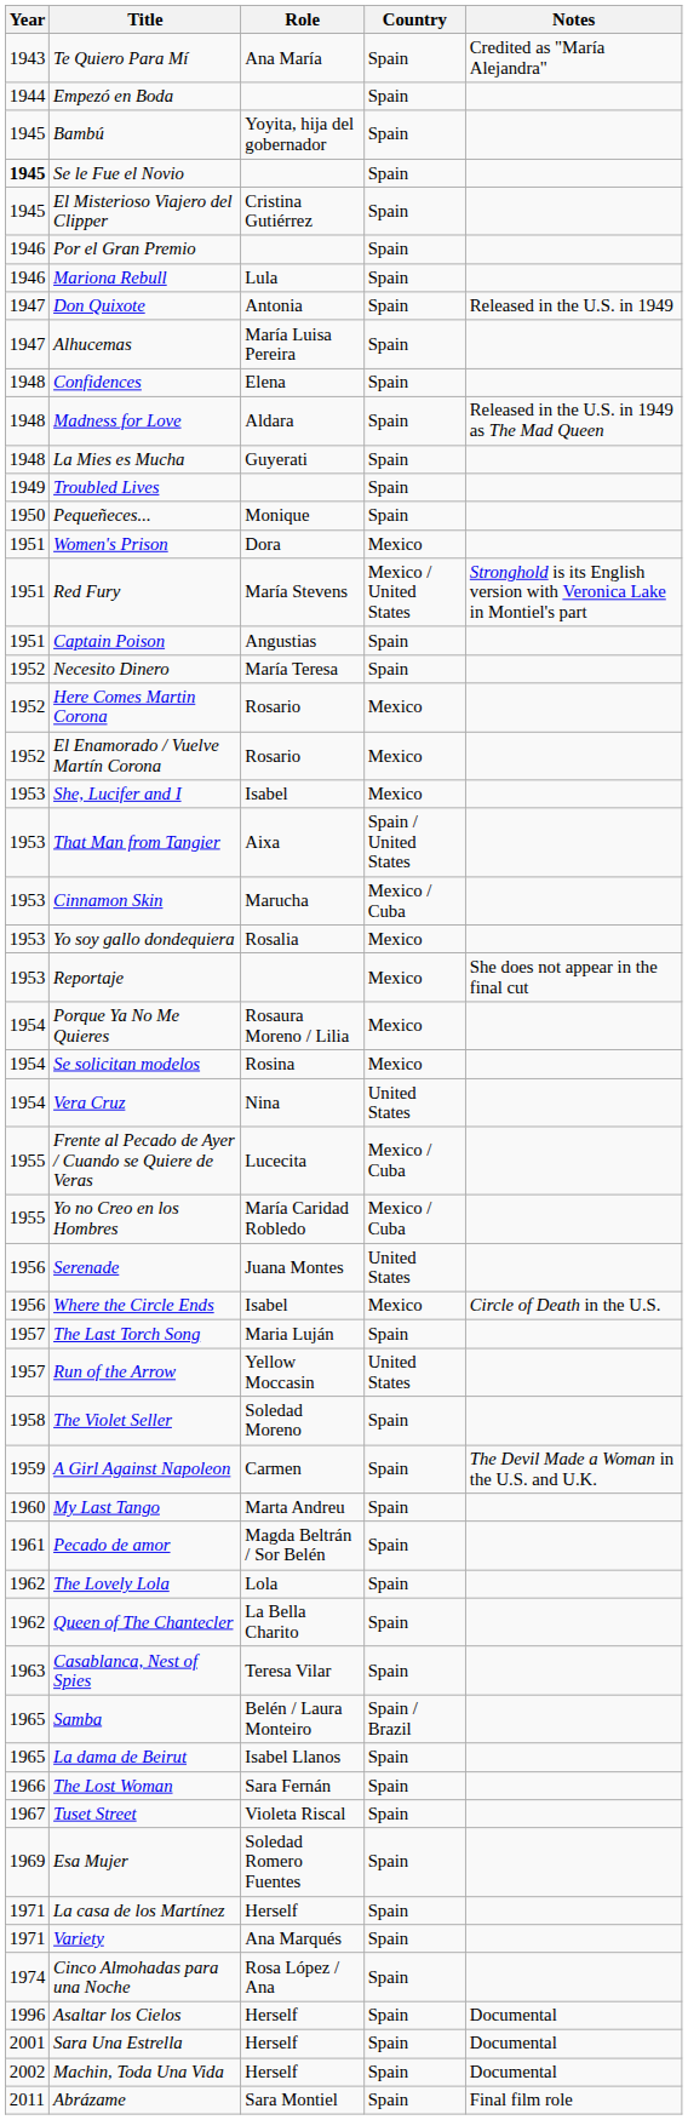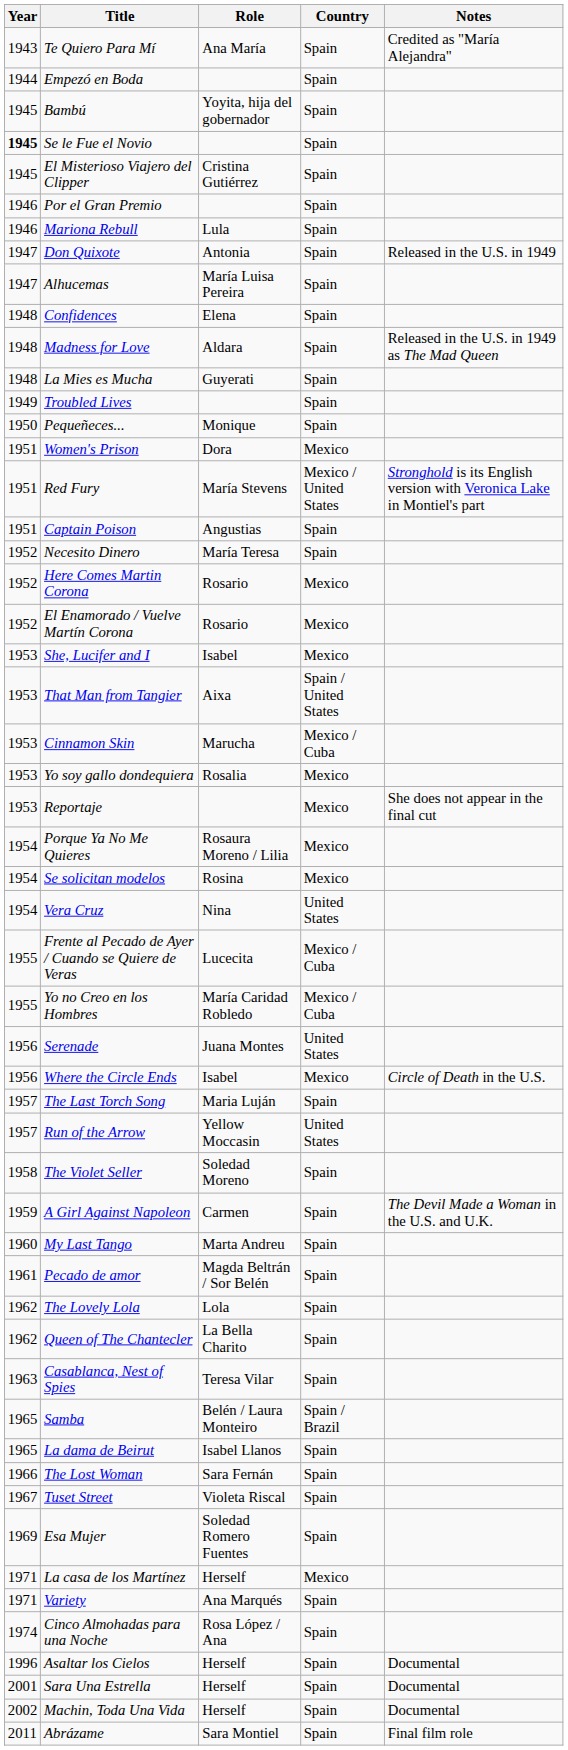 <table class="wikitable sortable">
 <tr>
 <th>Year</th>
 <th>Title</th>
 <th>Role</th>
 <th class="unsortable">Country</th>
 <th class="unsortable">Notes</th>
 </tr>
 <tr>
 <td>1943</td>
 <td><em>Te Quiero Para Mí</em></td>
 <td>Ana María</td>
 <td>Spain</td>
 <td>Credited as "María Alejandra"</td>
 </tr>
 <tr>
 <td>1944</td>
 <td><em>Empezó en Boda</em></td>
 <td></td>
 <td>Spain</td>
 <td></td>
 </tr>
 <tr>
 <td>1945</td>
 <td><em>Bambú</em></td>
 <td>Yoyita, hija del gobernador</td>
 <td>Spain</td>
 <td></td>
 </tr>
 <tr>
 <td><strong>1945</strong></td>
 <td><em>Se le Fue el Novio</em></td>
 <td></td>
 <td>Spain</td>
 <td></td>
 </tr>
 <tr>
 <td>1945</td>
 <td><em>El Misterioso Viajero del Clipper</em></td>
 <td>Cristina Gutiérrez</td>
 <td>Spain</td>
 <td></td>
 </tr>
 <tr>
 <td>1946</td>
 <td><em>Por el Gran Premio</em></td>
 <td></td>
 <td>Spain</td>
 <td></td>
 </tr>
 <tr>
 <td>1946</td>
 <td><em><a href='#'>Mariona Rebull</a></em></td>
 <td>Lula</td>
 <td>Spain</td>
 <td></td>
 </tr>
 <tr>
 <td>1947</td>
 <td><em><a href='#'>Don Quixote</a></em></td>
 <td>Antonia</td>
 <td>Spain</td>
 <td>Released in the U.S. in 1949</td>
 </tr>
 <tr>
 <td>1947</td>
 <td><em>Alhucemas</em></td>
 <td>María Luisa Pereira</td>
 <td>Spain</td>
 <td></td>
 </tr>
 <tr>
 <td>1948</td>
 <td><em><a href='#'>Confidences</a></em></td>
 <td>Elena</td>
 <td>Spain</td>
 <td></td>
 </tr>
 <tr>
 <td>1948</td>
 <td><em><a href='#'>Madness for Love</a></em></td>
 <td>Aldara</td>
 <td>Spain</td>
 <td>Released in the U.S. in 1949 as <em>The Mad Queen</em></td>
 </tr>
 <tr>
 <td>1948</td>
 <td><em>La Mies es Mucha</em></td>
 <td>Guyerati</td>
 <td>Spain</td>
 <td></td>
 </tr>
 <tr>
 <td>1949</td>
 <td><em><a href='#'>Troubled Lives</a></em></td>
 <td></td>
 <td>Spain</td>
 <td></td>
 </tr>
 <tr>
 <td>1950</td>
 <td><em>Pequeñeces...</em></td>
 <td>Monique</td>
 <td>Spain</td>
 <td></td>
 </tr>
 <tr>
 <td>1951</td>
 <td><em><a href='#'>Women's Prison</a></em></td>
 <td>Dora</td>
 <td>Mexico</td>
 <td></td>
 </tr>
 <tr>
 <td>1951</td>
 <td><em>Red Fury</em></td>
 <td>María Stevens</td>
 <td>Mexico / United States</td>
 <td><em><a href='#'>Stronghold</a></em> is its English version with <a href='#'>Veronica Lake</a> in Montiel's part</td>
 </tr>
 <tr>
 <td>1951</td>
 <td><em><a href='#'>Captain Poison</a></em></td>
 <td>Angustias</td>
 <td>Spain</td>
 <td></td>
 </tr>
 <tr>
 <td>1952</td>
 <td><em>Necesito Dinero</em></td>
 <td>María Teresa</td>
 <td>Spain</td>
 <td></td>
 </tr>
 <tr>
 <td>1952</td>
 <td><em><a href='#'>Here Comes Martin Corona</a></em></td>
 <td>Rosario</td>
 <td>Mexico</td>
 <td></td>
 </tr>
 <tr>
 <td>1952</td>
 <td><em>El Enamorado / Vuelve Martín Corona</em></td>
 <td>Rosario</td>
 <td>Mexico</td>
 <td></td>
 </tr>
 <tr>
 <td>1953</td>
 <td><em><a href='#'>She, Lucifer and I</a></em></td>
 <td>Isabel</td>
 <td>Mexico</td>
 <td></td>
 </tr>
 <tr>
 <td>1953</td>
 <td><em><a href='#'>That Man from Tangier</a></em></td>
 <td>Aixa</td>
 <td>Spain / United States</td>
 <td></td>
 </tr>
 <tr>
 <td>1953</td>
 <td><em><a href='#'>Cinnamon Skin</a></em></td>
 <td>Marucha</td>
 <td>Mexico / Cuba</td>
 <td></td>
 </tr>
 <tr>
 <td>1953</td>
 <td><em>Yo soy gallo dondequiera</em></td>
 <td>Rosalia</td>
 <td>Mexico</td>
 <td></td>
 </tr>
 <tr>
 <td>1953</td>
 <td><em>Reportaje</em></td>
 <td></td>
 <td>Mexico</td>
 <td>She does not appear in the final cut</td>
 </tr>
 <tr>
 <td>1954</td>
 <td><em>Porque Ya No Me Quieres</em></td>
 <td>Rosaura Moreno / Lilia</td>
 <td>Mexico</td>
 <td></td>
 </tr>
 <tr>
 <td>1954</td>
 <td><em><a href='#'>Se solicitan modelos</a></em></td>
 <td>Rosina</td>
 <td>Mexico</td>
 <td></td>
 </tr>
 <tr>
 <td>1954</td>
 <td><em><a href='#'>Vera Cruz</a></em></td>
 <td>Nina</td>
 <td>United States</td>
 <td></td>
 </tr>
 <tr>
 <td>1955</td>
 <td><em>Frente al Pecado de Ayer / Cuando se Quiere de Veras</em></td>
 <td>Lucecita</td>
 <td>Mexico / Cuba</td>
 <td></td>
 </tr>
 <tr>
 <td>1955</td>
 <td><em>Yo no Creo en los Hombres</em></td>
 <td>María Caridad Robledo</td>
 <td>Mexico / Cuba</td>
 <td></td>
 </tr>
 <tr>
 <td>1956</td>
 <td><em><a href='#'>Serenade</a></em></td>
 <td>Juana Montes</td>
 <td>United States</td>
 <td></td>
 </tr>
 <tr>
 <td>1956</td>
 <td><em><a href='#'>Where the Circle Ends</a></em></td>
 <td>Isabel</td>
 <td>Mexico</td>
 <td><em>Circle of Death</em> in the U.S.</td>
 </tr>
 <tr>
 <td>1957</td>
 <td><em><a href='#'>The Last Torch Song</a></em></td>
 <td>Maria Luján</td>
 <td>Spain</td>
 <td></td>
 </tr>
 <tr>
 <td>1957</td>
 <td><em><a href='#'>Run of the Arrow</a></em></td>
 <td>Yellow Moccasin</td>
 <td>United States</td>
 <td></td>
 </tr>
 <tr>
 <td>1958</td>
 <td><em><a href='#'>The Violet Seller</a></em></td>
 <td>Soledad Moreno</td>
 <td>Spain</td>
 <td></td>
 </tr>
 <tr>
 <td>1959</td>
 <td><em><a href='#'>A Girl Against Napoleon</a></em></td>
 <td>Carmen</td>
 <td>Spain</td>
 <td><em>The Devil Made a Woman</em> in the U.S. and U.K.</td>
 </tr>
 <tr>
 <td>1960</td>
 <td><em><a href='#'>My Last Tango</a></em></td>
 <td>Marta Andreu</td>
 <td>Spain</td>
 <td></td>
 </tr>
 <tr>
 <td>1961</td>
 <td><em><a href='#'>Pecado de amor</a></em></td>
 <td>Magda Beltrán / Sor Belén</td>
 <td>Spain</td>
 <td></td>
 </tr>
 <tr>
 <td>1962</td>
 <td><em><a href='#'>The Lovely Lola</a></em></td>
 <td>Lola</td>
 <td>Spain</td>
 <td></td>
 </tr>
 <tr>
 <td>1962</td>
 <td><em><a href='#'>Queen of The Chantecler</a></em></td>
 <td>La Bella Charito</td>
 <td>Spain</td>
 <td></td>
 </tr>
 <tr>
 <td>1963</td>
 <td><em><a href='#'>Casablanca, Nest of Spies</a></em></td>
 <td>Teresa Vilar</td>
 <td>Spain</td>
 <td></td>
 </tr>
 <tr>
 <td>1965</td>
 <td><em><a href='#'>Samba</a></em></td>
 <td>Belén / Laura Monteiro</td>
 <td>Spain / Brazil</td>
 <td></td>
 </tr>
 <tr>
 <td>1965</td>
 <td><em><a href='#'>La dama de Beirut</a></em></td>
 <td>Isabel Llanos</td>
 <td>Spain</td>
 <td></td>
 </tr>
 <tr>
 <td>1966</td>
 <td><em><a href='#'>The Lost Woman</a></em></td>
 <td>Sara Fernán</td>
 <td>Spain</td>
 <td></td>
 </tr>
 <tr>
 <td>1967</td>
 <td><em><a href='#'>Tuset Street</a></em></td>
 <td>Violeta Riscal</td>
 <td>Spain</td>
 <td></td>
 </tr>
 <tr>
 <td>1969</td>
 <td><em>Esa Mujer</em></td>
 <td>Soledad Romero Fuentes</td>
 <td>Spain</td>
 <td></td>
 </tr>
 <tr>
 <td>1971</td>
 <td><em>La casa de los Martínez</em></td>
 <td>Herself</td>
-<td>Spain</td>
+<td>Mexico</td>
 <td></td>
 </tr>
 <tr>
 <td>1971</td>
 <td><em><a href='#'>Variety</a></em></td>
 <td>Ana Marqués</td>
 <td>Spain</td>
 <td></td>
 </tr>
 <tr>
 <td>1974</td>
 <td><em>Cinco Almohadas para una Noche</em></td>
 <td>Rosa López / Ana</td>
 <td>Spain</td>
 <td></td>
 </tr>
 <tr>
 <td>1996</td>
 <td><em>Asaltar los Cielos</em></td>
 <td>Herself</td>
 <td>Spain</td>
 <td>Documental</td>
 </tr>
 <tr>
 <td>2001</td>
 <td><em>Sara Una Estrella</em></td>
 <td>Herself</td>
 <td>Spain</td>
 <td>Documental</td>
 </tr>
 <tr>
 <td>2002</td>
 <td><em>Machin, Toda Una Vida</em></td>
 <td>Herself</td>
 <td>Spain</td>
 <td>Documental</td>
 </tr>
 <tr>
 <td>2011</td>
 <td><em>Abrázame</em></td>
 <td>Sara Montiel</td>
 <td>Spain</td>
 <td>Final film role</td>
 </tr>
 </table>
